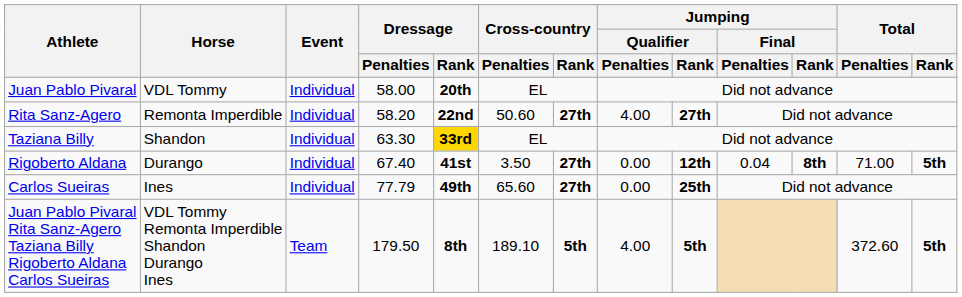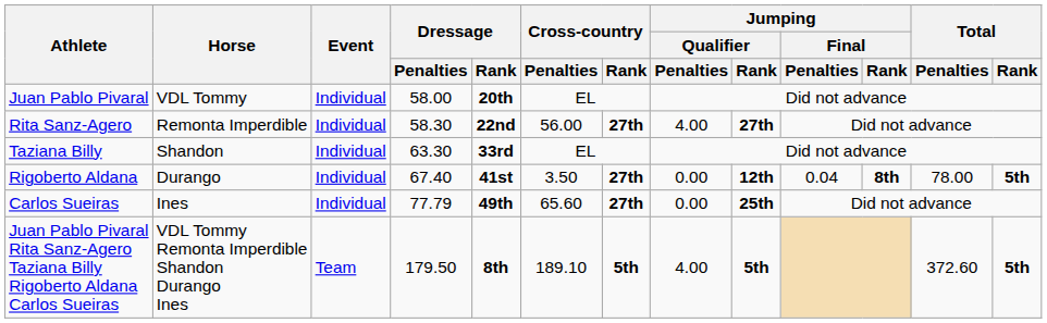 <table class="wikitable" border="1" style="font-size:90%">
 <tr>
 <th rowspan=3>Athlete</th>
 <th rowspan=3>Horse</th>
 <th rowspan=3>Event</th>
 <th colspan=2 rowspan=2>Dressage</th>
 <th colspan=2 rowspan=2>Cross-country</th>
 <th colspan=4>Jumping</th>
 <th colspan=2 rowspan=2>Total</th>
 </tr>
 <tr>
 <th colspan=2>Qualifier</th>
 <th colspan=2>Final</th>
 </tr>
 <tr>
 <th>Penalties</th>
 <th>Rank</th>
 <th>Penalties</th>
 <th>Rank</th>
 <th>Penalties</th>
 <th>Rank</th>
 <th>Penalties</th>
 <th>Rank</th>
 <th>Penalties</th>
 <th>Rank</th>
 </tr>
 <tr>
 <td><a href='#'>Juan Pablo Pivaral</a></td>
 <td>VDL Tommy</td>
 <td><a href='#'>Individual</a></td>
 <td align=center>58.00</td>
 <td align=center><strong>20th</strong></td>
 <td align=center colspan=2>EL</td>
 <td align=center colspan="7">Did not advance</td>
 </tr>
 <tr>
 <td><a href='#'>Rita Sanz-Agero</a></td>
 <td>Remonta Imperdible</td>
 <td><a href='#'>Individual</a></td>
-<td align=center>58.20</td>
+<td align=center>58.30</td>
 <td align=center><strong>22nd</strong></td>
-<td align=center>50.60</td>
+<td align=center>56.00</td>
 <td align=center><strong>27th</strong></td>
 <td align=center>4.00</td>
 <td align=center><strong>27th</strong></td>
 <td align=center colspan="7">Did not advance</td>
 </tr>
 <tr>
 <td><a href='#'>Taziana Billy</a></td>
 <td>Shandon</td>
 <td><a href='#'>Individual</a></td>
 <td align=center>63.30</td>
-<td align=center style="background: gold;"><strong>33rd</strong></td>
+<td align=center><strong>33rd</strong></td>
 <td align=center colspan=2>EL</td>
 <td align=center colspan="7">Did not advance</td>
 </tr>
 <tr>
 <td><a href='#'>Rigoberto Aldana</a></td>
 <td>Durango</td>
 <td><a href='#'>Individual</a></td>
 <td align=center>67.40</td>
 <td align=center><strong>41st</strong></td>
 <td align=center>3.50</td>
 <td align=center><strong>27th</strong></td>
 <td align=center>0.00</td>
 <td align=center><strong>12th</strong></td>
 <td align=center>0.04</td>
 <td align=center><strong>8th</strong></td>
-<td align=center>71.00</td>
+<td align=center>78.00</td>
 <td align=center><strong>5th</strong></td>
 </tr>
 <tr>
 <td><a href='#'>Carlos Sueiras</a></td>
 <td>Ines</td>
 <td><a href='#'>Individual</a></td>
 <td align=center>77.79</td>
 <td align=center><strong>49th</strong></td>
 <td align=center>65.60</td>
 <td align=center><strong>27th</strong></td>
 <td align=center>0.00</td>
 <td align=center><strong>25th</strong></td>
 <td align=center colspan="7">Did not advance</td>
 </tr>
 <tr>
 <td><a href='#'>Juan Pablo Pivaral</a><br><a href='#'>Rita Sanz-Agero</a><br><a href='#'>Taziana Billy</a><br><a href='#'>Rigoberto Aldana</a><br><a href='#'>Carlos Sueiras</a></td>
 <td>VDL Tommy<br>Remonta Imperdible<br>Shandon<br>Durango<br>Ines</td>
 <td><a href='#'>Team</a></td>
 <td align=center>179.50</td>
 <td align=center><strong>8th</strong></td>
 <td align=center>189.10</td>
 <td align=center><strong>5th</strong></td>
 <td align=center>4.00</td>
 <td align=center><strong>5th</strong></td>
 <td align=center colspan=2 bgcolor=wheat></td>
 <td align=center>372.60</td>
 <td align=center><strong>5th</strong></td>
 </tr>
 </table>
